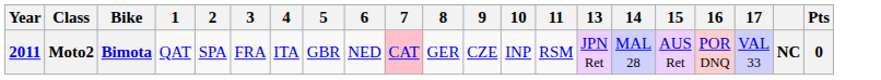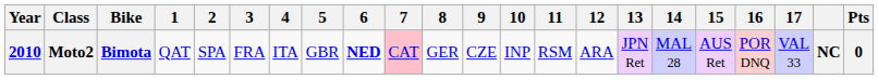 <table class="wikitable" style="text-align:center">
 <tr>
 <th>Year</th>
 <th>Class</th>
 <th>Bike</th>
 <th>1</th>
 <th>2</th>
 <th>3</th>
 <th>4</th>
 <th>5</th>
 <th>6</th>
 <th>7</th>
 <th>8</th>
 <th>9</th>
 <th>10</th>
 <th>11</th>
+<th>12</th>
 <th>13</th>
 <th>14</th>
 <th>15</th>
 <th>16</th>
 <th>17</th>
 <th></th>
 <th>Pts</th>
 </tr>
 <tr>
-<th><a href='#'>2011</a></th>
+<th><a href='#'>2010</a></th>
 <th>Moto2</th>
 <th><a href='#'>Bimota</a></th>
 <td><a href='#'>QAT</a></td>
 <td><a href='#'>SPA</a></td>
 <td><a href='#'>FRA</a></td>
 <td><a href='#'>ITA</a></td>
 <td><a href='#'>GBR</a></td>
-<td><a href='#'>NED</a></td>
+<td><strong><a href='#'>NED</a></strong></td>
 <td style="background: pink;"><a href='#'>CAT</a></td>
 <td><a href='#'>GER</a></td>
 <td><a href='#'>CZE</a></td>
 <td><a href='#'>INP</a></td>
 <td><a href='#'>RSM</a></td>
+<td><a href='#'>ARA</a></td>
 <td style="background:#EFCFFF;"><a href='#'>JPN</a><br><small>Ret</small></td>
 <td style="background:#cfcfff;"><a href='#'>MAL</a><br><small>28</small></td>
 <td style="background:#EFCFFF;"><a href='#'>AUS</a><br><small>Ret</small></td>
 <td style="background:#ffcfcf;"><a href='#'>POR</a><br><small>DNQ</small></td>
 <td style="background:#cfcfff;"><a href='#'>VAL</a><br><small>33</small></td>
 <th>NC</th>
 <th>0</th>
 </tr>
 </table>
